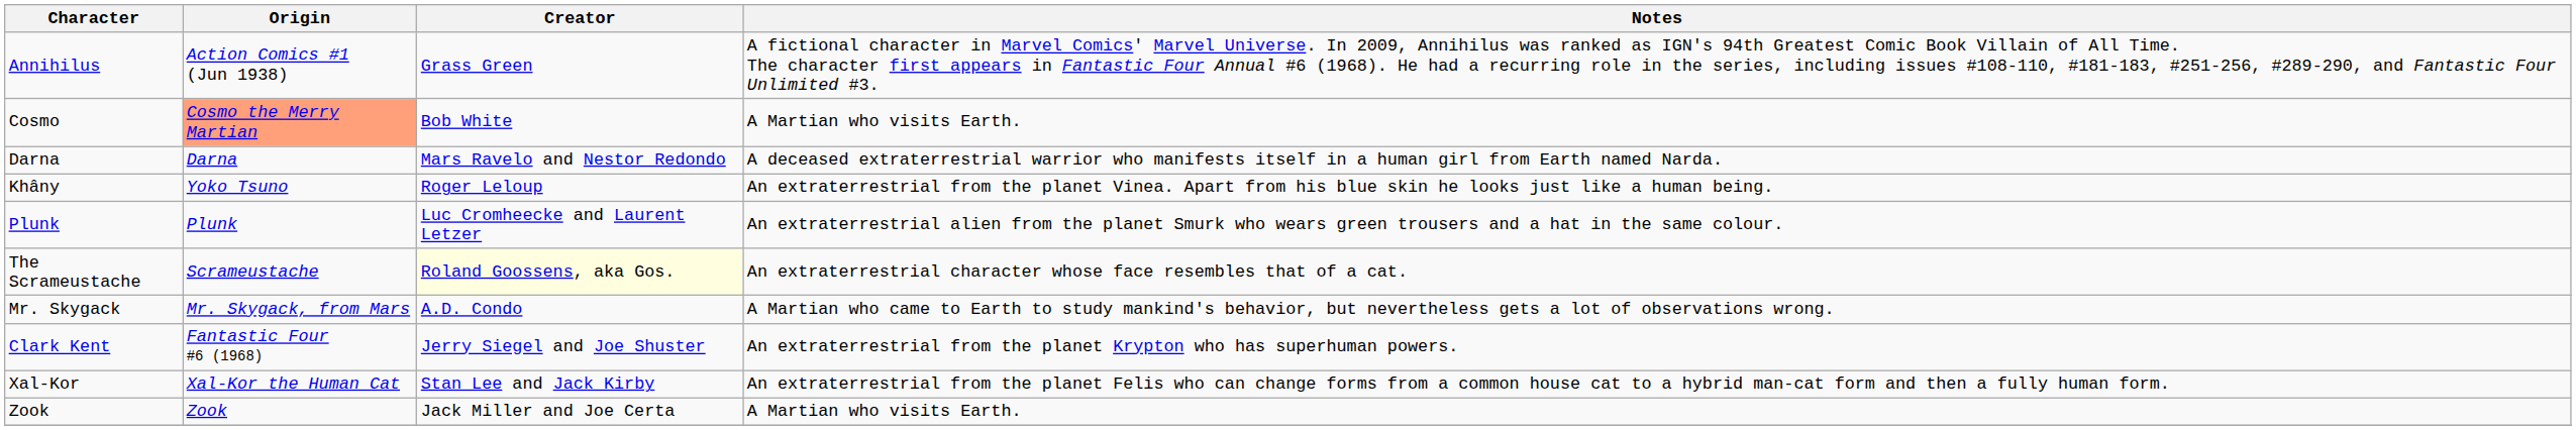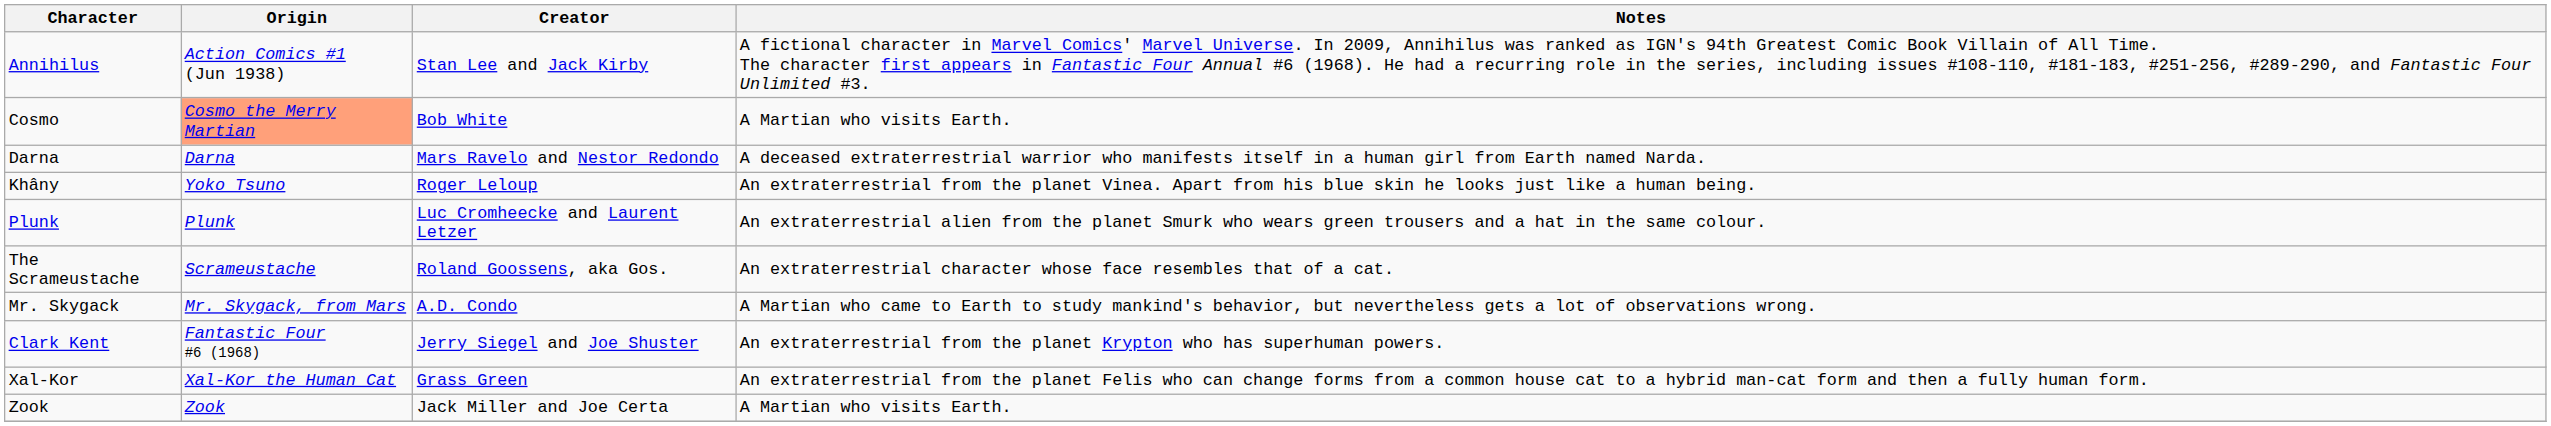 <table class="wikitable sortable">
 <tr>
 <th>Character</th>
 <th>Origin</th>
 <th>Creator</th>
 <th>Notes</th>
 </tr>
 <tr>
 <td><a href='#'>Annihilus</a></td>
 <td><em><a href='#'>Action Comics #1</a></em><br>(Jun 1938)</td>
-<td><a href='#'>Grass Green</a></td>
+<td><a href='#'>Stan Lee</a> and <a href='#'>Jack Kirby</a></td>
 <td>A fictional character in <a href='#'>Marvel Comics</a>' <a href='#'>Marvel Universe</a>. In 2009, Annihilus was ranked as IGN's 94th Greatest Comic Book Villain of All Time.<br>The character <a href='#'>first appears</a> in <em><a href='#'>Fantastic Four</a> Annual</em> #6 (1968). He had a recurring role in the series, including issues #108-110, #181-183, #251-256, #289-290, and <em>Fantastic Four Unlimited</em> #3.</td>
 </tr>
 <tr>
 <td>Cosmo</td>
 <td style="background: lightsalmon;"><em><a href='#'>Cosmo the Merry Martian</a></em></td>
 <td><a href='#'>Bob White</a></td>
 <td>A Martian who visits Earth.</td>
 </tr>
 <tr>
 <td>Darna</td>
 <td><em><a href='#'>Darna</a></em></td>
 <td><a href='#'>Mars Ravelo</a> and <a href='#'>Nestor Redondo</a></td>
 <td>A deceased extraterrestrial warrior who manifests itself in a human girl from Earth named Narda.</td>
 </tr>
 <tr>
 <td>Khâny</td>
 <td><em><a href='#'>Yoko Tsuno</a></em></td>
 <td><a href='#'>Roger Leloup</a></td>
 <td>An extraterrestrial from the planet Vinea. Apart from his blue skin he looks just like a human being.</td>
 </tr>
 <tr>
 <td><a href='#'>Plunk</a></td>
 <td><em><a href='#'>Plunk</a></em></td>
 <td><a href='#'>Luc Cromheecke</a> and <a href='#'>Laurent Letzer</a></td>
 <td>An extraterrestrial alien from the planet Smurk who wears green trousers and a hat in the same colour.</td>
 </tr>
 <tr>
 <td>The Scrameustache</td>
 <td><em><a href='#'>Scrameustache</a></em></td>
-<td style="background: lightyellow;"><a href='#'>Roland Goossens</a>, aka Gos.</td>
+<td><a href='#'>Roland Goossens</a>, aka Gos.</td>
 <td>An extraterrestrial character whose face resembles that of a cat.</td>
 </tr>
 <tr>
 <td>Mr. Skygack</td>
 <td><em><a href='#'>Mr. Skygack, from Mars</a></em></td>
 <td><a href='#'>A.D. Condo</a></td>
 <td>A Martian who came to Earth to study mankind's behavior, but nevertheless gets a lot of observations wrong.</td>
 </tr>
 <tr>
 <td><a href='#'>Clark Kent</a></td>
 <td><em><a href='#'>Fantastic Four</a></em> <br><small> #6 (1968)</small></td>
 <td><a href='#'>Jerry Siegel</a> and <a href='#'>Joe Shuster</a></td>
 <td>An extraterrestrial from the planet <a href='#'>Krypton</a> who has superhuman powers.</td>
 </tr>
 <tr>
 <td>Xal-Kor</td>
 <td><em><a href='#'>Xal-Kor the Human Cat</a></em></td>
-<td><a href='#'>Stan Lee</a> and <a href='#'>Jack Kirby</a></td>
+<td><a href='#'>Grass Green</a></td>
 <td>An extraterrestrial from the planet Felis who can change forms from a common house cat to a hybrid man-cat form and then a fully human form.</td>
 </tr>
 <tr>
 <td>Zook</td>
 <td><em><a href='#'>Zook</a></em></td>
 <td>Jack Miller and Joe Certa</td>
 <td>A Martian who visits Earth.</td>
 </tr>
 <tr>
 </tr>
 </table>
